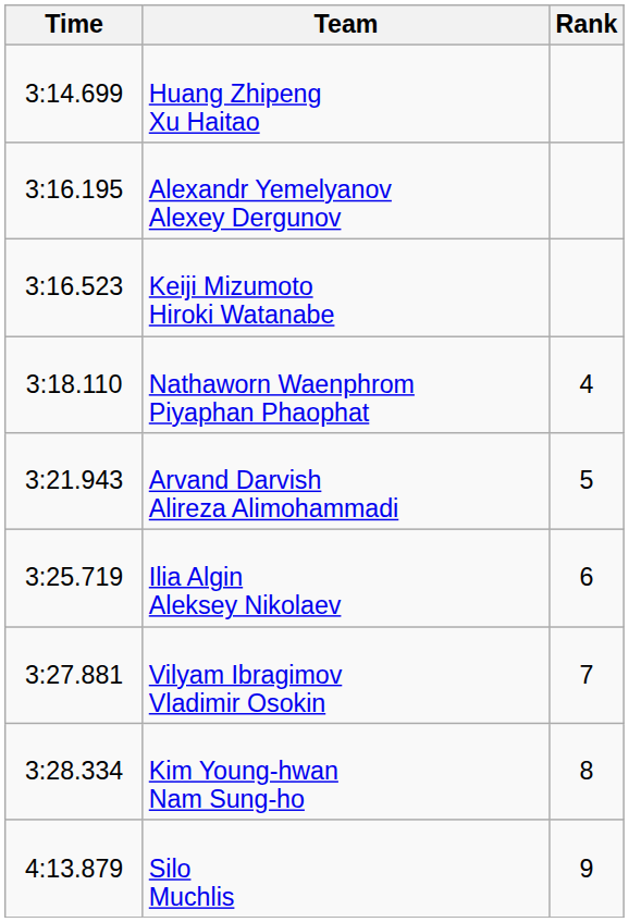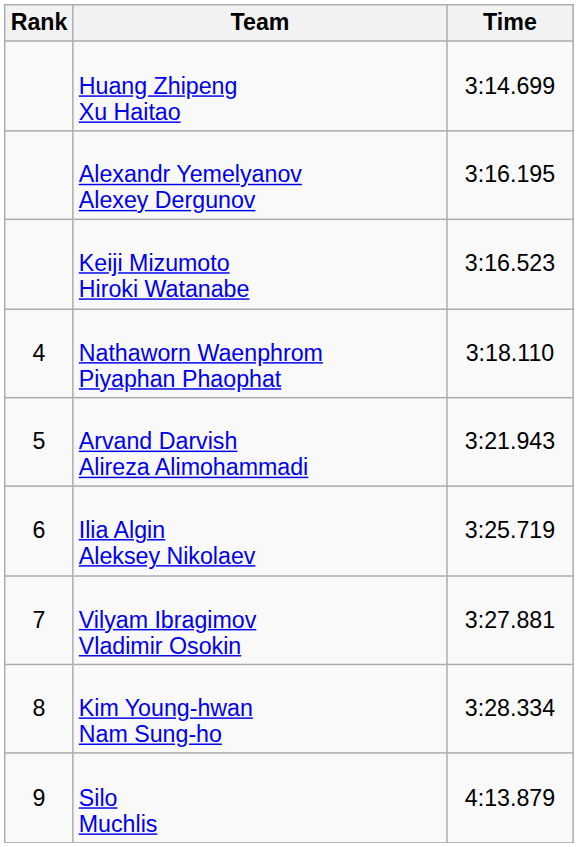 <table class=wikitable style="text-align:center">
 <tr>
+<th width=40>Rank</th>
+<th width=250>Team</th>
 <th width=80>Time</th>
-<th width=250>Team</th>
-<th width=40>Rank</th>
 </tr>
 <tr>
+<td></td>
+<td align=left><br><a href='#'>Huang Zhipeng</a><br><a href='#'>Xu Haitao</a></td>
 <td>3:14.699</td>
-<td align=left><br><a href='#'>Huang Zhipeng</a><br><a href='#'>Xu Haitao</a></td>
-<td></td>
 </tr>
 <tr>
+<td></td>
+<td align=left><br><a href='#'>Alexandr Yemelyanov</a><br><a href='#'>Alexey Dergunov</a></td>
 <td>3:16.195</td>
-<td align=left><br><a href='#'>Alexandr Yemelyanov</a><br><a href='#'>Alexey Dergunov</a></td>
-<td></td>
 </tr>
 <tr>
+<td></td>
+<td align=left><br><a href='#'>Keiji Mizumoto</a><br><a href='#'>Hiroki Watanabe</a></td>
 <td>3:16.523</td>
-<td align=left><br><a href='#'>Keiji Mizumoto</a><br><a href='#'>Hiroki Watanabe</a></td>
-<td></td>
 </tr>
 <tr>
+<td>4</td>
+<td align=left><br><a href='#'>Nathaworn Waenphrom</a><br><a href='#'>Piyaphan Phaophat</a></td>
 <td>3:18.110</td>
-<td align=left><br><a href='#'>Nathaworn Waenphrom</a><br><a href='#'>Piyaphan Phaophat</a></td>
-<td>4</td>
 </tr>
 <tr>
+<td>5</td>
+<td align=left><br><a href='#'>Arvand Darvish</a><br><a href='#'>Alireza Alimohammadi</a></td>
 <td>3:21.943</td>
-<td align=left><br><a href='#'>Arvand Darvish</a><br><a href='#'>Alireza Alimohammadi</a></td>
-<td>5</td>
 </tr>
 <tr>
+<td>6</td>
+<td align=left><br><a href='#'>Ilia Algin</a><br><a href='#'>Aleksey Nikolaev</a></td>
 <td>3:25.719</td>
-<td align=left><br><a href='#'>Ilia Algin</a><br><a href='#'>Aleksey Nikolaev</a></td>
-<td>6</td>
 </tr>
 <tr>
+<td>7</td>
+<td align=left><br><a href='#'>Vilyam Ibragimov</a><br><a href='#'>Vladimir Osokin</a></td>
 <td>3:27.881</td>
-<td align=left><br><a href='#'>Vilyam Ibragimov</a><br><a href='#'>Vladimir Osokin</a></td>
-<td>7</td>
 </tr>
 <tr>
+<td>8</td>
+<td align=left><br><a href='#'>Kim Young-hwan</a><br><a href='#'>Nam Sung-ho</a></td>
 <td>3:28.334</td>
-<td align=left><br><a href='#'>Kim Young-hwan</a><br><a href='#'>Nam Sung-ho</a></td>
-<td>8</td>
 </tr>
 <tr>
+<td>9</td>
+<td align=left><br><a href='#'>Silo</a><br><a href='#'>Muchlis</a></td>
 <td>4:13.879</td>
-<td align=left><br><a href='#'>Silo</a><br><a href='#'>Muchlis</a></td>
-<td>9</td>
 </tr>
 </table>
